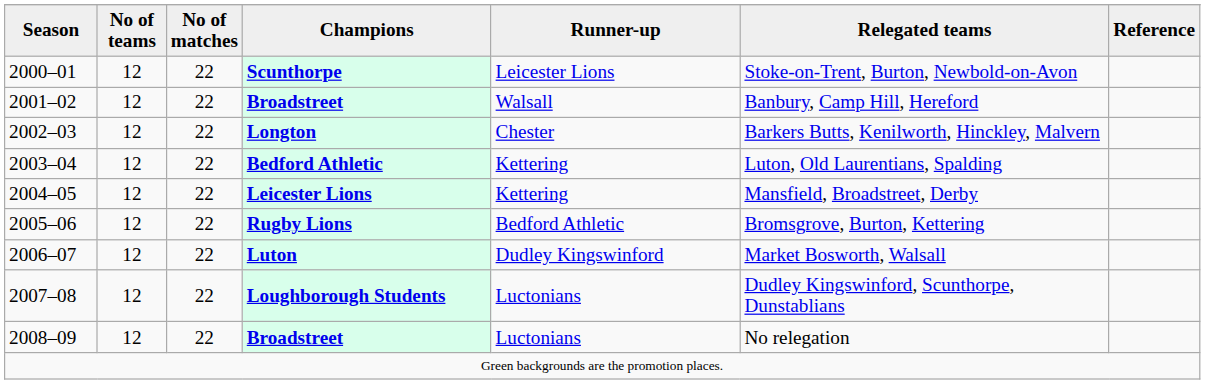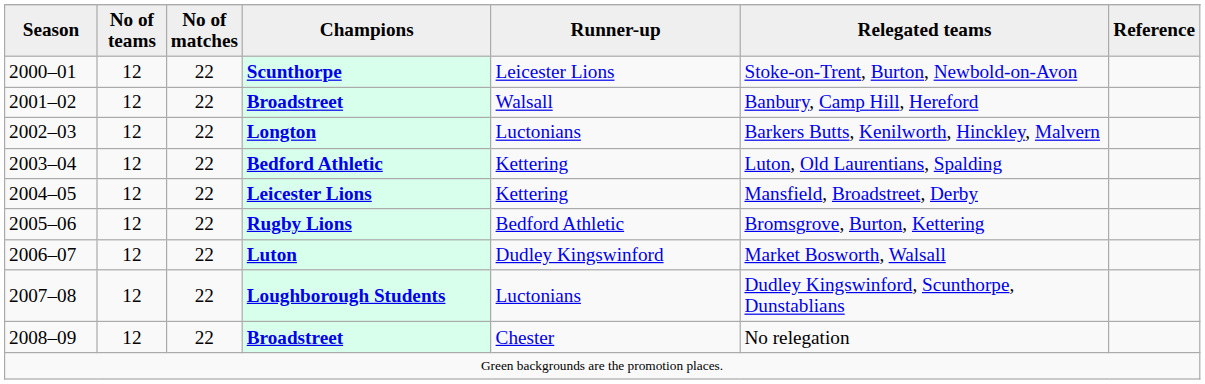 <table class="wikitable">
 <tr>
 </tr>
 <tr>
 <th style="background:#efefef; width:70px;">Season</th>
 <th style="background:#efefef; width:50px;">No of teams</th>
 <th style="background:#efefef; width:50px;">No of matches</th>
 <th style="background:#efefef; width:200px;">Champions</th>
 <th style="background:#efefef; width:200px;">Runner-up</th>
 <th style="background:#efefef; width:300px;">Relegated teams</th>
 <th style="background:#efefef; width:50px;">Reference</th>
 </tr>
 <tr align=left>
 <td>2000–01</td>
 <td style="text-align: center;">12</td>
 <td style="text-align: center;">22</td>
 <td style="background:#d8ffeb;"><strong><a href='#'>Scunthorpe</a></strong></td>
 <td><a href='#'>Leicester Lions</a></td>
 <td><a href='#'>Stoke-on-Trent</a>, <a href='#'>Burton</a>, <a href='#'>Newbold-on-Avon</a></td>
 <td></td>
 </tr>
 <tr>
 <td>2001–02</td>
 <td style="text-align: center;">12</td>
 <td style="text-align: center;">22</td>
 <td style="background:#d8ffeb;"><strong><a href='#'>Broadstreet</a></strong></td>
 <td><a href='#'>Walsall</a></td>
 <td><a href='#'>Banbury</a>, <a href='#'>Camp Hill</a>, <a href='#'>Hereford</a></td>
 <td></td>
 </tr>
 <tr>
 <td>2002–03</td>
 <td style="text-align: center;">12</td>
 <td style="text-align: center;">22</td>
 <td style="background:#d8ffeb;"><strong><a href='#'>Longton</a></strong></td>
-<td><a href='#'>Chester</a></td>
+<td><a href='#'>Luctonians</a></td>
 <td><a href='#'>Barkers Butts</a>, <a href='#'>Kenilworth</a>, <a href='#'>Hinckley</a>, <a href='#'>Malvern</a></td>
 <td></td>
 </tr>
 <tr>
 <td>2003–04</td>
 <td style="text-align: center;">12</td>
 <td style="text-align: center;">22</td>
 <td style="background:#d8ffeb;"><strong><a href='#'>Bedford Athletic</a></strong></td>
 <td><a href='#'>Kettering</a></td>
 <td><a href='#'>Luton</a>, <a href='#'>Old Laurentians</a>, <a href='#'>Spalding</a></td>
 <td></td>
 </tr>
 <tr>
 <td>2004–05</td>
 <td style="text-align: center;">12</td>
 <td style="text-align: center;">22</td>
 <td style="background:#d8ffeb;"><strong><a href='#'>Leicester Lions</a></strong></td>
 <td><a href='#'>Kettering</a></td>
 <td><a href='#'>Mansfield</a>, <a href='#'>Broadstreet</a>, <a href='#'>Derby</a></td>
 <td></td>
 </tr>
 <tr>
 <td>2005–06</td>
 <td style="text-align: center;">12</td>
 <td style="text-align: center;">22</td>
 <td style="background:#d8ffeb;"><strong><a href='#'>Rugby Lions</a></strong></td>
 <td><a href='#'>Bedford Athletic</a></td>
 <td><a href='#'>Bromsgrove</a>, <a href='#'>Burton</a>, <a href='#'>Kettering</a></td>
 <td></td>
 </tr>
 <tr>
 <td>2006–07</td>
 <td style="text-align: center;">12</td>
 <td style="text-align: center;">22</td>
 <td style="background:#d8ffeb;"><strong><a href='#'>Luton</a></strong></td>
 <td><a href='#'>Dudley Kingswinford</a></td>
 <td><a href='#'>Market Bosworth</a>, <a href='#'>Walsall</a></td>
 <td></td>
 </tr>
 <tr>
 <td>2007–08</td>
 <td style="text-align: center;">12</td>
 <td style="text-align: center;">22</td>
 <td style="background:#d8ffeb;"><strong><a href='#'>Loughborough Students</a></strong></td>
 <td><a href='#'>Luctonians</a></td>
 <td><a href='#'>Dudley Kingswinford</a>, <a href='#'>Scunthorpe</a>, <a href='#'>Dunstablians</a></td>
 <td></td>
 </tr>
 <tr>
 <td>2008–09</td>
 <td style="text-align: center;">12</td>
 <td style="text-align: center;">22</td>
 <td style="background:#d8ffeb;"><strong><a href='#'>Broadstreet</a></strong></td>
-<td><a href='#'>Luctonians</a></td>
+<td><a href='#'>Chester</a></td>
 <td>No relegation</td>
 <td></td>
 </tr>
 <tr>
 <td colspan="15"  style="border:0; font-size:smaller; text-align:center;"><small><span>Green backgrounds</span> are the promotion places.</small></td>
 </tr>
 </table>
